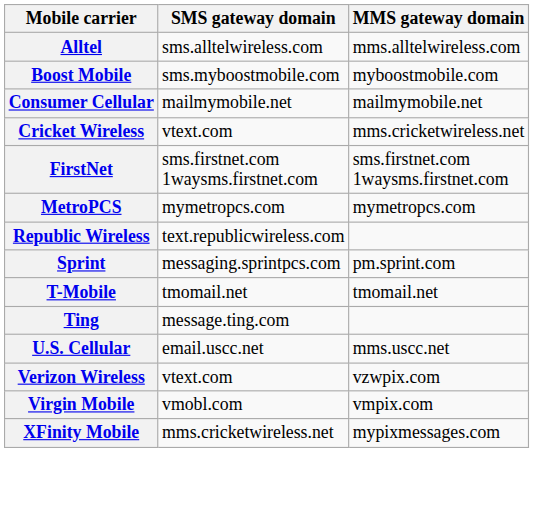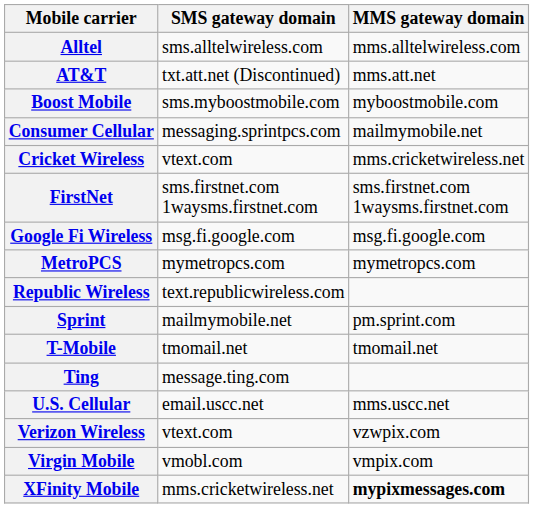 <table class="wikitable">
 <tr>
 <th>Mobile carrier</th>
 <th>SMS gateway domain</th>
 <th>MMS gateway domain</th>
 </tr>
 <tr>
 <th><a href='#'>Alltel</a></th>
 <td>sms.alltelwireless.com</td>
 <td>mms.alltelwireless.com</td>
 </tr>
 <tr>
+<th><a href='#'>AT&T</a></th>
+<td>txt.att.net  (Discontinued)</td>
+<td>mms.att.net</td>
+</tr>
+<tr>
 <th><a href='#'>Boost Mobile</a></th>
 <td>sms.myboostmobile.com</td>
 <td>myboostmobile.com</td>
 </tr>
 <tr>
 <th><a href='#'>Consumer Cellular</a></th>
-<td>mailmymobile.net</td>
+<td>messaging.sprintpcs.com</td>
 <td>mailmymobile.net</td>
 </tr>
 <tr>
 <th><a href='#'>Cricket Wireless</a></th>
 <td>vtext.com</td>
 <td>mms.cricketwireless.net</td>
 </tr>
 <tr>
 <th><a href='#'>FirstNet</a></th>
 <td>sms.firstnet.com<br>1waysms.firstnet.com</td>
 <td>sms.firstnet.com<br>1waysms.firstnet.com</td>
 </tr>
 <tr>
+<th><a href='#'>Google Fi Wireless</a></th>
+<td>msg.fi.google.com</td>
+<td>msg.fi.google.com</td>
+</tr>
+<tr>
 <th><a href='#'>MetroPCS</a></th>
 <td>mymetropcs.com</td>
 <td>mymetropcs.com</td>
 </tr>
 <tr>
 <th><a href='#'>Republic Wireless</a></th>
 <td>text.republicwireless.com</td>
 <td></td>
 </tr>
 <tr>
 <th><a href='#'>Sprint</a></th>
-<td>messaging.sprintpcs.com</td>
+<td>mailmymobile.net</td>
 <td>pm.sprint.com</td>
 </tr>
 <tr>
 <th><a href='#'>T-Mobile</a></th>
 <td>tmomail.net</td>
 <td>tmomail.net</td>
 </tr>
 <tr>
 <th><a href='#'>Ting</a></th>
 <td>message.ting.com</td>
 <td></td>
 </tr>
 <tr>
 <th><a href='#'>U.S. Cellular</a></th>
 <td>email.uscc.net</td>
 <td>mms.uscc.net</td>
 </tr>
 <tr>
 <th><a href='#'>Verizon Wireless</a></th>
 <td>vtext.com</td>
 <td>vzwpix.com</td>
 </tr>
 <tr>
 <th><a href='#'>Virgin Mobile</a></th>
 <td>vmobl.com</td>
 <td>vmpix.com</td>
 </tr>
 <tr>
 <th><a href='#'>XFinity Mobile</a></th>
 <td>mms.cricketwireless.net</td>
-<td>mypixmessages.com</td>
+<td><strong>mypixmessages.com</strong></td>
 </tr>
 </table>
